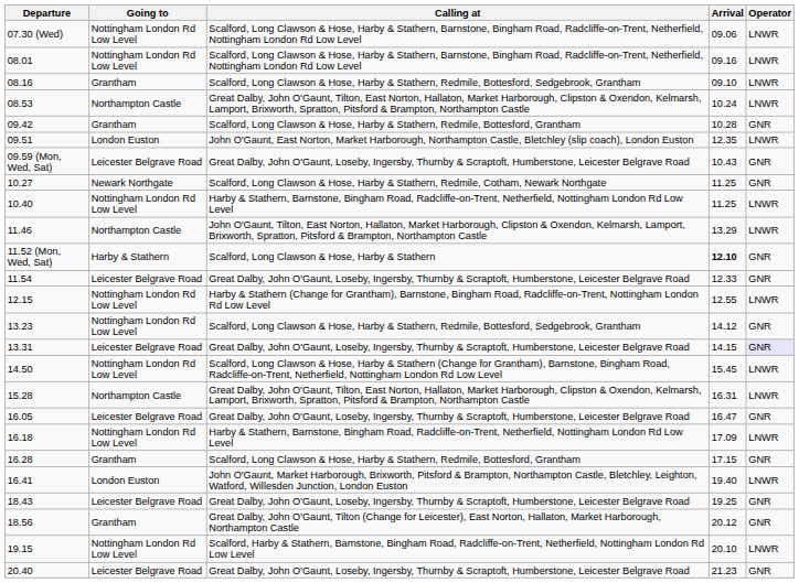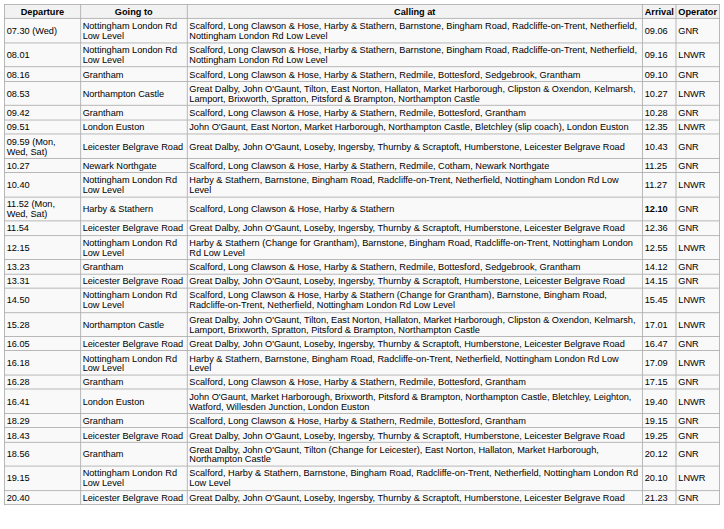 <table class="wikitable" style="font-size:70%;">
 <tr>
 <th>Departure</th>
 <th>Going to</th>
 <th>Calling at</th>
 <th>Arrival</th>
 <th>Operator</th>
 </tr>
 <tr>
 <td>07.30 (Wed)</td>
 <td>Nottingham London Rd Low Level</td>
 <td>Scalford, Long Clawson & Hose, Harby & Stathern, Barnstone, Bingham Road, Radcliffe-on-Trent, Netherfield, Nottingham London Rd Low Level</td>
 <td>09.06</td>
-<td>LNWR</td>
+<td>GNR</td>
 </tr>
 <tr>
 <td>08.01</td>
 <td>Nottingham London Rd Low Level</td>
 <td>Scalford, Long Clawson & Hose, Harby & Stathern, Barnstone, Bingham Road, Radcliffe-on-Trent, Netherfield, Nottingham London Rd Low Level</td>
 <td>09.16</td>
 <td>LNWR</td>
 </tr>
 <tr>
 <td>08.16</td>
 <td>Grantham</td>
 <td>Scalford, Long Clawson & Hose, Harby & Stathern, Redmile, Bottesford, Sedgebrook, Grantham</td>
 <td>09.10</td>
-<td>LNWR</td>
+<td>GNR</td>
 </tr>
 <tr>
 <td>08.53</td>
 <td>Northampton Castle</td>
 <td>Great Dalby, John O'Gaunt, Tilton, East Norton, Hallaton, Market Harborough, Clipston & Oxendon, Kelmarsh, Lamport, Brixworth, Spratton, Pitsford & Brampton, Northampton Castle</td>
-<td>10.24</td>
+<td>10.27</td>
 <td>LNWR</td>
 </tr>
 <tr>
 <td>09.42</td>
 <td>Grantham</td>
 <td>Scalford, Long Clawson & Hose, Harby & Stathern, Redmile, Bottesford, Grantham</td>
 <td>10.28</td>
 <td>GNR</td>
 </tr>
 <tr>
 <td>09.51</td>
 <td>London Euston</td>
 <td>John O'Gaunt, East Norton, Market Harborough, Northampton Castle, Bletchley (slip coach), London Euston</td>
 <td>12.35</td>
 <td>LNWR</td>
 </tr>
 <tr>
 <td>09.59 (Mon, Wed, Sat)</td>
 <td>Leicester Belgrave Road</td>
 <td>Great Dalby, John O'Gaunt, Loseby, Ingersby, Thurnby & Scraptoft, Humberstone, Leicester Belgrave Road</td>
 <td>10.43</td>
 <td>GNR</td>
 </tr>
 <tr>
 <td>10.27</td>
 <td>Newark Northgate</td>
 <td>Scalford, Long Clawson & Hose, Harby & Stathern, Redmile, Cotham, Newark Northgate</td>
 <td>11.25</td>
 <td>GNR</td>
 </tr>
 <tr>
 <td>10.40</td>
 <td>Nottingham London Rd Low Level</td>
 <td>Harby & Stathern, Barnstone, Bingham Road, Radcliffe-on-Trent, Netherfield, Nottingham London Rd Low Level</td>
-<td>11.25</td>
-<td>LNWR</td>
-</tr>
-<tr>
-<td>11.46</td>
-<td>Northampton Castle</td>
-<td>John O'Gaunt, Tilton, East Norton, Hallaton, Market Harborough, Clipston & Oxendon, Kelmarsh, Lamport, Brixworth, Spratton, Pitsford & Brampton, Northampton Castle</td>
-<td>13.29</td>
+<td>11.27</td>
 <td>LNWR</td>
 </tr>
 <tr>
 <td>11.52 (Mon, Wed, Sat)</td>
 <td>Harby & Stathern</td>
 <td>Scalford, Long Clawson & Hose, Harby & Stathern</td>
 <td><strong>12.10</strong></td>
 <td>GNR</td>
 </tr>
 <tr>
 <td>11.54</td>
 <td>Leicester Belgrave Road</td>
 <td>Great Dalby, John O'Gaunt, Loseby, Ingersby, Thurnby & Scraptoft, Humberstone, Leicester Belgrave Road</td>
-<td>12.33</td>
+<td>12.36</td>
 <td>GNR</td>
 </tr>
 <tr>
 <td>12.15</td>
 <td>Nottingham London Rd Low Level</td>
 <td>Harby & Stathern (Change for Grantham), Barnstone, Bingham Road, Radcliffe-on-Trent, Nottingham London Rd Low Level</td>
 <td>12.55</td>
 <td>LNWR</td>
 </tr>
 <tr>
 <td>13.23</td>
-<td>Nottingham London Rd Low Level</td>
+<td>Grantham</td>
 <td>Scalford, Long Clawson & Hose, Harby & Stathern, Redmile, Bottesford, Sedgebrook, Grantham</td>
 <td>14.12</td>
 <td>GNR</td>
 </tr>
 <tr>
 <td>13.31</td>
 <td>Leicester Belgrave Road</td>
 <td>Great Dalby, John O'Gaunt, Loseby, Ingersby, Thurnby & Scraptoft, Humberstone, Leicester Belgrave Road</td>
 <td>14.15</td>
-<td style="background: lavender;">GNR</td>
+<td>GNR</td>
 </tr>
 <tr>
 <td>14.50</td>
 <td>Nottingham London Rd Low Level</td>
 <td>Scalford, Long Clawson & Hose, Harby & Stathern (Change for Grantham), Barnstone, Bingham Road, Radcliffe-on-Trent, Netherfield, Nottingham London Rd Low Level</td>
 <td>15.45</td>
 <td>LNWR</td>
 </tr>
 <tr>
 <td>15.28</td>
 <td>Northampton Castle</td>
 <td>Great Dalby, John O'Gaunt, Tilton, East Norton, Hallaton, Market Harborough, Clipston & Oxendon, Kelmarsh, Lamport, Brixworth, Spratton, Pitsford & Brampton, Northampton Castle</td>
-<td>16.31</td>
+<td>17.01</td>
 <td>LNWR</td>
 </tr>
 <tr>
 <td>16.05</td>
 <td>Leicester Belgrave Road</td>
 <td>Great Dalby, John O'Gaunt, Loseby, Ingersby, Thurnby & Scraptoft, Humberstone, Leicester Belgrave Road</td>
 <td>16.47</td>
 <td>GNR</td>
 </tr>
 <tr>
 <td>16.18</td>
 <td>Nottingham London Rd Low Level</td>
 <td>Harby & Stathern, Barnstone, Bingham Road, Radcliffe-on-Trent, Netherfield, Nottingham London Rd Low Level</td>
 <td>17.09</td>
 <td>LNWR</td>
 </tr>
 <tr>
 <td>16.28</td>
 <td>Grantham</td>
 <td>Scalford, Long Clawson & Hose, Harby & Stathern, Redmile, Bottesford, Grantham</td>
 <td>17.15</td>
 <td>GNR</td>
 </tr>
 <tr>
 <td>16.41</td>
 <td>London Euston</td>
 <td>John O'Gaunt, Market Harborough, Brixworth, Pitsford & Brampton, Northampton Castle, Bletchley, Leighton, Watford, Willesden Junction, London Euston</td>
 <td>19.40</td>
 <td>LNWR</td>
 </tr>
 <tr>
+<td>18.29</td>
+<td>Grantham</td>
+<td>Scalford, Long Clawson & Hose, Harby & Stathern, Redmile, Bottesford, Grantham</td>
+<td>19.15</td>
+<td>GNR</td>
+</tr>
+<tr>
 <td>18.43</td>
 <td>Leicester Belgrave Road</td>
 <td>Great Dalby, John O'Gaunt, Loseby, Ingersby, Thurnby & Scraptoft, Humberstone, Leicester Belgrave Road</td>
 <td>19.25</td>
 <td>GNR</td>
 </tr>
 <tr>
 <td>18.56</td>
 <td>Grantham</td>
 <td>Great Dalby, John O'Gaunt, Tilton (Change for Leicester), East Norton, Hallaton, Market Harborough, Northampton Castle</td>
 <td>20.12</td>
 <td>GNR</td>
 </tr>
 <tr>
 <td>19.15</td>
 <td>Nottingham London Rd Low Level</td>
 <td>Scalford, Harby & Stathern, Barnstone, Bingham Road, Radcliffe-on-Trent, Netherfield, Nottingham London Rd Low Level</td>
 <td>20.10</td>
 <td>LNWR</td>
 </tr>
 <tr>
 <td>20.40</td>
 <td>Leicester Belgrave Road</td>
 <td>Great Dalby, John O'Gaunt, Loseby, Ingersby, Thurnby & Scraptoft, Humberstone, Leicester Belgrave Road</td>
 <td>21.23</td>
 <td>GNR</td>
 </tr>
 </table>
